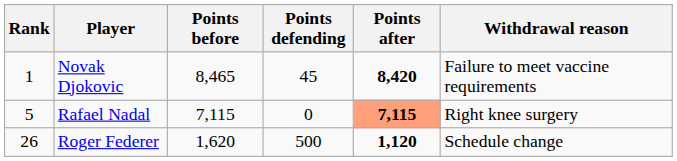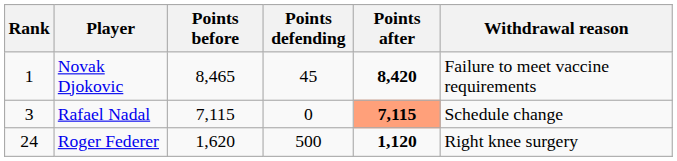 <table class="wikitable sortable">
 <tr>
 <th>Rank</th>
 <th>Player</th>
 <th>Points before</th>
 <th style="width:75px;">Points defending</th>
 <th>Points after</th>
 <th>Withdrawal reason</th>
 </tr>
 <tr>
 <td style="text-align:center;">1</td>
 <td> <a href='#'>Novak Djokovic</a></td>
 <td style="text-align:center;">8,465</td>
 <td style="text-align:center;">45</td>
 <td style="text-align:center;"><strong>8,420</strong></td>
 <td>Failure to meet vaccine requirements</td>
 </tr>
 <tr>
-<td style="text-align:center;">5</td>
+<td style="text-align:center;">3</td>
 <td> <a href='#'>Rafael Nadal</a></td>
 <td style="text-align:center;">7,115</td>
 <td style="text-align:center;">0</td>
 <td style="background: lightsalmon; text-align:center;"><strong>7,115</strong></td>
-<td>Right knee surgery</td>
+<td>Schedule change</td>
 </tr>
 <tr>
-<td style="text-align:center;">26</td>
+<td style="text-align:center;">24</td>
 <td> <a href='#'>Roger Federer</a></td>
 <td style="text-align:center;">1,620</td>
 <td style="text-align:center;">500</td>
 <td style="text-align:center;"><strong>1,120</strong></td>
-<td>Schedule change</td>
+<td>Right knee surgery</td>
 </tr>
 </table>
